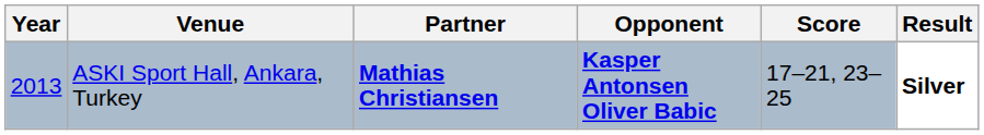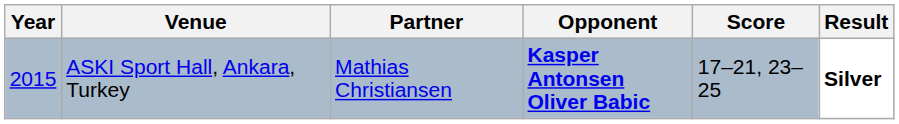 <table class="sortable wikitable" style="font-size: 90%;">
 <tr>
 <th>Year</th>
 <th>Venue</th>
 <th>Partner</th>
 <th>Opponent</th>
 <th>Score</th>
 <th>Result</th>
 </tr>
 <tr style="background:#AABBCC">
-<td align="center"><a href='#'>2013</a></td>
+<td align="center"><a href='#'>2015</a></td>
 <td align="left"><a href='#'>ASKI Sport Hall</a>, <a href='#'>Ankara</a>,  Turkey</td>
-<td align="left"><strong> <a href='#'>Mathias Christiansen</a></strong></td>
+<td align="left"> <a href='#'>Mathias Christiansen</a></td>
 <td align="left"><strong> <a href='#'>Kasper Antonsen</a><br> <a href='#'>Oliver Babic</a></strong></td>
 <td align="left">17–21, 23–25</td>
 <td style="text-align:left; background:white"> <strong>Silver</strong></td>
 </tr>
 </table>
